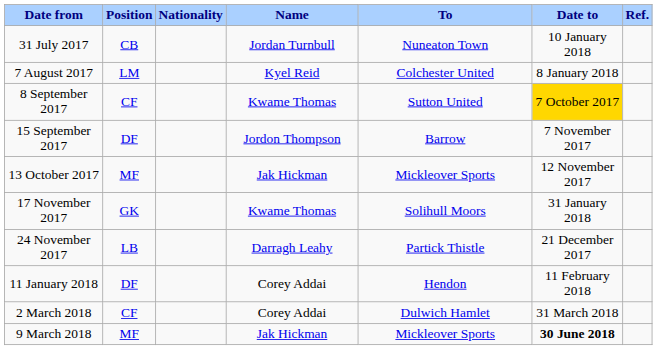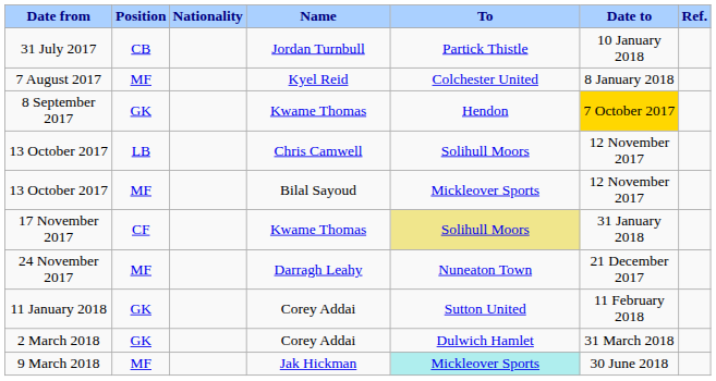 <table class="wikitable" style="text-align:center">
 <tr>
 <th style="background:#AAD0FF;color:#000080;width:110px">Date from</th>
 <th style="background:#AAD0FF;color:#000080;width:50px">Position</th>
 <th style="background:#AAD0FF;color:#000080;width:50px">Nationality</th>
 <th style="background:#AAD0FF;color:#000080;width:150px">Name</th>
 <th style="background:#AAD0FF;color:#000080;width:200px">To</th>
 <th style="background:#AAD0FF;color:#000080;width:100px">Date to</th>
 <th style="background:#AAD0FF;color:#000080;width:25px">Ref.</th>
 </tr>
 <tr>
 <td>31 July 2017</td>
 <td><a href='#'>CB</a></td>
 <td></td>
 <td><a href='#'>Jordan Turnbull</a></td>
-<td> <a href='#'>Nuneaton Town</a></td>
+<td> <a href='#'>Partick Thistle</a></td>
 <td>10 January 2018</td>
 <td></td>
 </tr>
 <tr>
 <td>7 August 2017</td>
-<td><a href='#'>LM</a></td>
+<td><a href='#'>MF</a></td>
 <td></td>
 <td><a href='#'>Kyel Reid</a></td>
 <td> <a href='#'>Colchester United</a></td>
 <td>8 January 2018</td>
 <td></td>
 </tr>
 <tr>
 <td>8 September 2017</td>
-<td><a href='#'>CF</a></td>
+<td><a href='#'>GK</a></td>
 <td></td>
 <td><a href='#'>Kwame Thomas</a></td>
-<td> <a href='#'>Sutton United</a></td>
+<td> <a href='#'>Hendon</a></td>
 <td style="background: gold;">7 October 2017</td>
 <td></td>
 </tr>
 <tr>
-<td>15 September 2017</td>
-<td><a href='#'>DF</a></td>
+<td>13 October 2017</td>
+<td><a href='#'>LB</a></td>
 <td></td>
-<td><a href='#'>Jordon Thompson</a></td>
-<td> <a href='#'>Barrow</a></td>
-<td>7 November 2017</td>
+<td><a href='#'>Chris Camwell</a></td>
+<td> <a href='#'>Solihull Moors</a></td>
+<td>12 November 2017</td>
 <td></td>
 </tr>
 <tr>
 <td>13 October 2017</td>
 <td><a href='#'>MF</a></td>
 <td></td>
-<td><a href='#'>Jak Hickman</a></td>
+<td>Bilal Sayoud</td>
 <td> <a href='#'>Mickleover Sports</a></td>
 <td>12 November 2017</td>
 <td></td>
 </tr>
 <tr>
 <td>17 November 2017</td>
-<td><a href='#'>GK</a></td>
+<td><a href='#'>CF</a></td>
 <td></td>
 <td><a href='#'>Kwame Thomas</a></td>
-<td> <a href='#'>Solihull Moors</a></td>
+<td style="background: khaki;"> <a href='#'>Solihull Moors</a></td>
 <td>31 January 2018</td>
 <td></td>
 </tr>
 <tr>
 <td>24 November 2017</td>
-<td><a href='#'>LB</a></td>
+<td><a href='#'>MF</a></td>
 <td></td>
 <td><a href='#'>Darragh Leahy</a></td>
-<td> <a href='#'>Partick Thistle</a></td>
+<td> <a href='#'>Nuneaton Town</a></td>
 <td>21 December 2017</td>
 <td></td>
 </tr>
 <tr>
 <td>11 January 2018</td>
-<td><a href='#'>DF</a></td>
+<td><a href='#'>GK</a></td>
 <td></td>
 <td>Corey Addai</td>
-<td> <a href='#'>Hendon</a></td>
+<td> <a href='#'>Sutton United</a></td>
 <td>11 February 2018</td>
 <td></td>
 </tr>
 <tr>
 <td>2 March 2018</td>
-<td><a href='#'>CF</a></td>
+<td><a href='#'>GK</a></td>
 <td></td>
 <td>Corey Addai</td>
 <td> <a href='#'>Dulwich Hamlet</a></td>
 <td>31 March 2018</td>
 <td></td>
 </tr>
 <tr>
 <td>9 March 2018</td>
 <td><a href='#'>MF</a></td>
 <td></td>
 <td><a href='#'>Jak Hickman</a></td>
-<td> <a href='#'>Mickleover Sports</a></td>
-<td><strong>30 June 2018</strong></td>
+<td style="background: paleturquoise;"> <a href='#'>Mickleover Sports</a></td>
+<td>30 June 2018</td>
 <td></td>
 </tr>
 </table>
